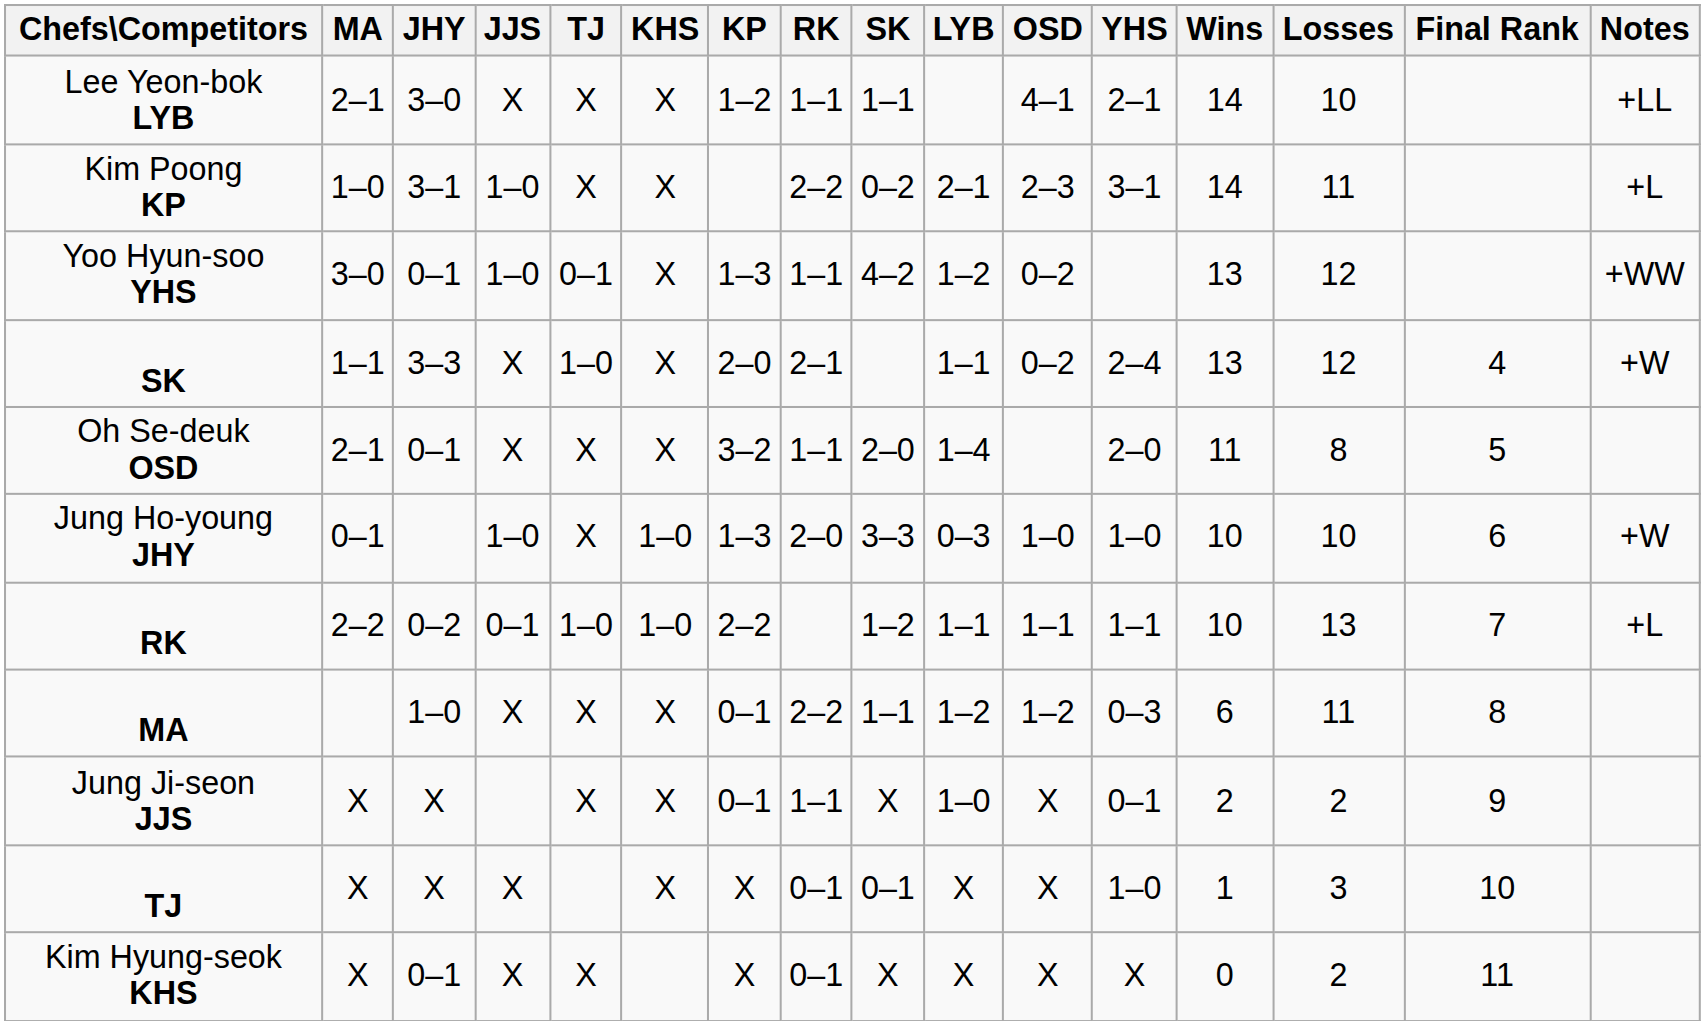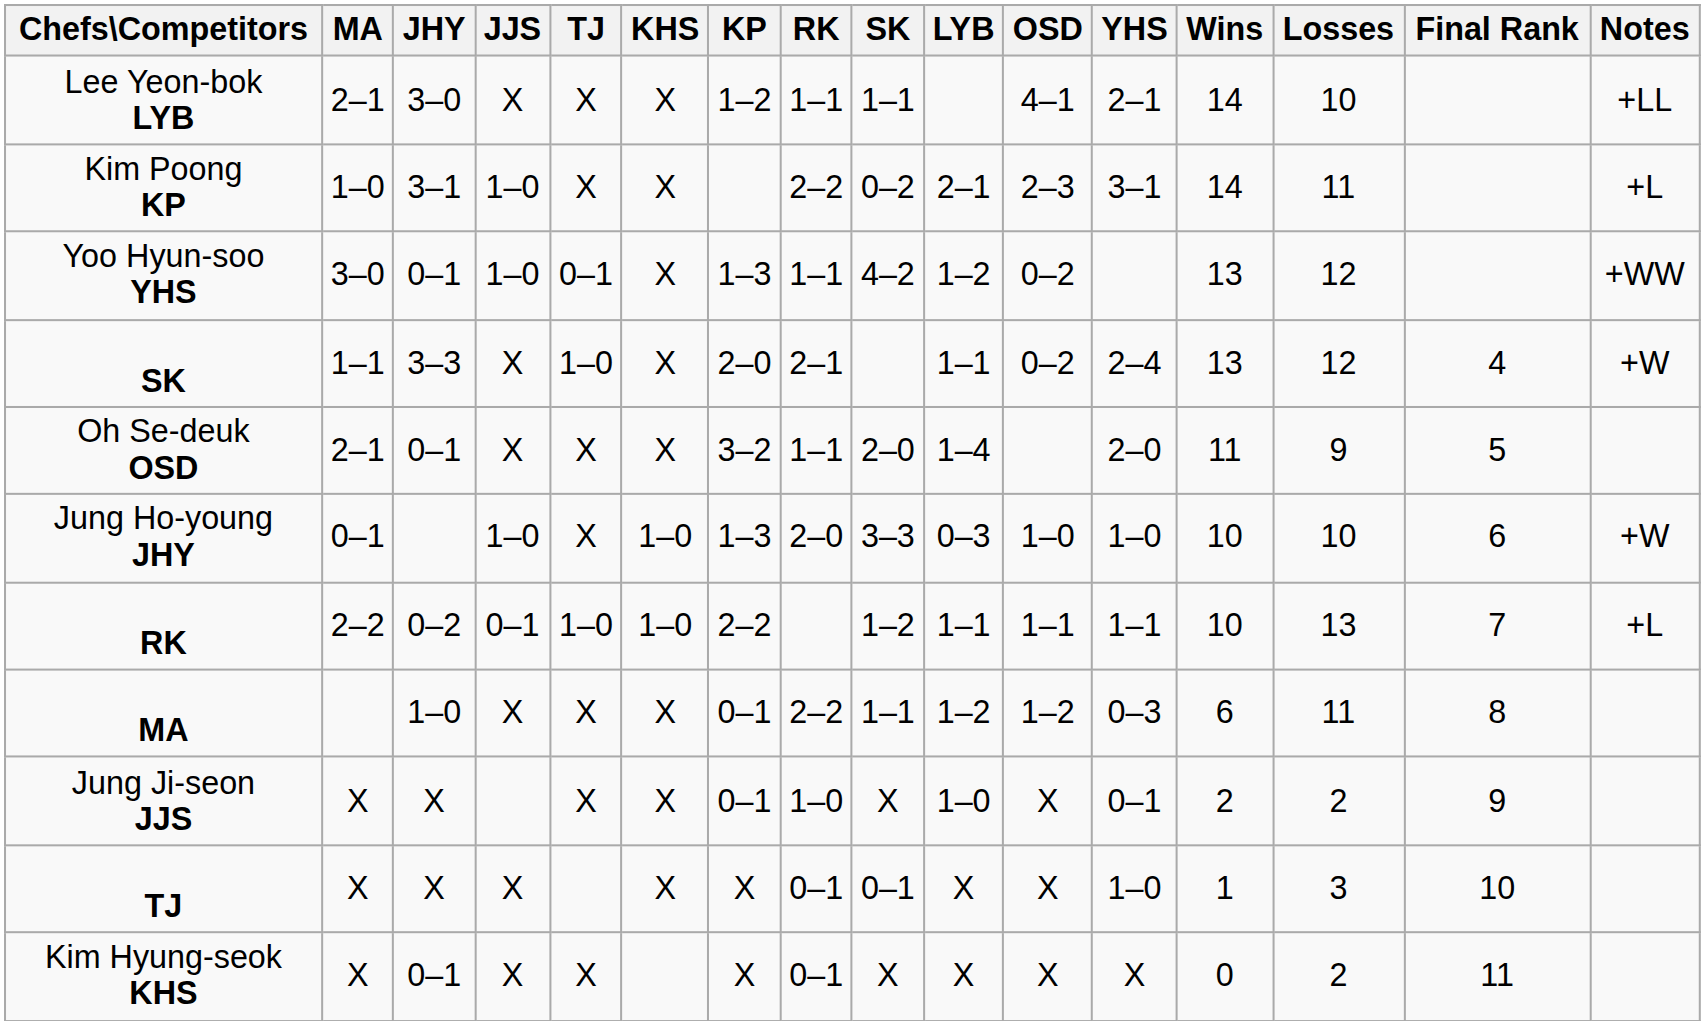 <table class="wikitable sortable" style="text-align:center; width:95%;">
 <tr>
 <th>Chefs\Competitors</th>
 <th>MA</th>
 <th>JHY</th>
 <th>JJS</th>
 <th>TJ</th>
 <th>KHS</th>
 <th>KP</th>
 <th>RK</th>
 <th>SK</th>
 <th>LYB</th>
 <th>OSD</th>
 <th>YHS</th>
 <th>Wins</th>
 <th>Losses</th>
 <th>Final Rank</th>
 <th class="unsortable">Notes</th>
 </tr>
 <tr>
 <td>Lee Yeon-bok<br><strong>LYB</strong></td>
 <td>2–1</td>
 <td>3–0</td>
 <td>X</td>
 <td>X</td>
 <td>X</td>
 <td>1–2</td>
 <td>1–1</td>
 <td>1–1</td>
 <td></td>
 <td>4–1</td>
 <td>2–1</td>
 <td>14 </td>
 <td>10</td>
 <td></td>
 <td>+LL</td>
 </tr>
 <tr>
 <td>Kim Poong<br><strong>KP</strong></td>
 <td>1–0</td>
 <td>3–1</td>
 <td>1–0</td>
 <td>X</td>
 <td>X</td>
 <td></td>
 <td>2–2</td>
 <td>0–2</td>
 <td>2–1</td>
 <td>2–3</td>
 <td>3–1</td>
 <td>14 </td>
 <td>11</td>
 <td></td>
 <td>+L</td>
 </tr>
 <tr>
 <td>Yoo Hyun-soo<br><strong>YHS</strong></td>
 <td>3–0</td>
 <td>0–1</td>
 <td>1–0</td>
 <td>0–1</td>
 <td>X</td>
 <td>1–3</td>
 <td>1–1</td>
 <td>4–2</td>
 <td>1–2</td>
 <td>0–2</td>
 <td></td>
 <td>13 </td>
 <td>12</td>
 <td></td>
 <td>+WW</td>
 </tr>
 <tr>
 <td><br><strong>SK</strong></td>
 <td>1–1</td>
 <td>3–3</td>
 <td>X</td>
 <td>1–0</td>
 <td>X</td>
 <td>2–0</td>
 <td>2–1</td>
 <td></td>
 <td>1–1</td>
 <td>0–2</td>
 <td>2–4</td>
 <td>13 </td>
 <td>12</td>
 <td>4</td>
 <td>+W</td>
 </tr>
 <tr>
 <td>Oh Se-deuk<br><strong>OSD</strong></td>
 <td>2–1</td>
 <td>0–1</td>
 <td>X</td>
 <td>X</td>
 <td>X</td>
 <td>3–2</td>
 <td>1–1</td>
 <td>2–0</td>
 <td>1–4</td>
 <td></td>
 <td>2–0</td>
 <td>11 </td>
-<td>8</td>
+<td>9</td>
 <td>5</td>
 <td></td>
 </tr>
 <tr>
 <td>Jung Ho-young<br><strong>JHY</strong></td>
 <td>0–1</td>
 <td></td>
 <td>1–0</td>
 <td>X</td>
 <td>1–0</td>
 <td>1–3</td>
 <td>2–0</td>
 <td>3–3</td>
 <td>0–3</td>
 <td>1–0</td>
 <td>1–0</td>
 <td>10 </td>
 <td>10</td>
 <td>6</td>
 <td>+W</td>
 </tr>
 <tr>
 <td><br><strong>RK</strong></td>
 <td>2–2</td>
 <td>0–2</td>
 <td>0–1</td>
 <td>1–0</td>
 <td>1–0</td>
 <td>2–2</td>
 <td></td>
 <td>1–2</td>
 <td>1–1</td>
 <td>1–1</td>
 <td>1–1</td>
 <td>10 </td>
 <td>13</td>
 <td>7</td>
 <td>+L</td>
 </tr>
 <tr>
 <td><br><strong>MA</strong></td>
 <td></td>
 <td>1–0</td>
 <td>X</td>
 <td>X</td>
 <td>X</td>
 <td>0–1</td>
 <td>2–2</td>
 <td>1–1</td>
 <td>1–2</td>
 <td>1–2</td>
 <td>0–3</td>
 <td>6 </td>
 <td>11</td>
 <td>8</td>
 <td></td>
 </tr>
 <tr>
 <td>Jung Ji-seon<br><strong>JJS</strong></td>
 <td>X</td>
 <td>X</td>
 <td></td>
 <td>X</td>
 <td>X</td>
 <td>0–1</td>
-<td>1–1</td>
+<td>1–0</td>
 <td>X</td>
 <td>1–0</td>
 <td>X</td>
 <td>0–1</td>
 <td>2 </td>
 <td>2</td>
 <td>9</td>
 <td></td>
 </tr>
 <tr>
 <td><br><strong>TJ</strong></td>
 <td>X</td>
 <td>X</td>
 <td>X</td>
 <td></td>
 <td>X</td>
 <td>X</td>
 <td>0–1</td>
 <td>0–1</td>
 <td>X</td>
 <td>X</td>
 <td>1–0</td>
 <td>1 </td>
 <td>3</td>
 <td>10</td>
 <td></td>
 </tr>
 <tr>
 <td>Kim Hyung-seok<br><strong>KHS</strong></td>
 <td>X</td>
 <td>0–1</td>
 <td>X</td>
 <td>X</td>
 <td></td>
 <td>X</td>
 <td>0–1</td>
 <td>X</td>
 <td>X</td>
 <td>X</td>
 <td>X</td>
 <td>0 </td>
 <td>2</td>
 <td>11</td>
 <td></td>
 </tr>
 </table>
